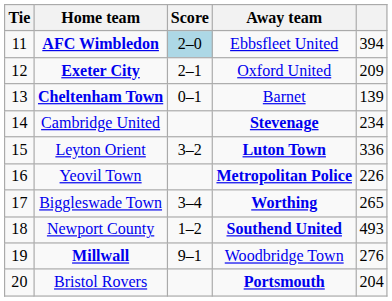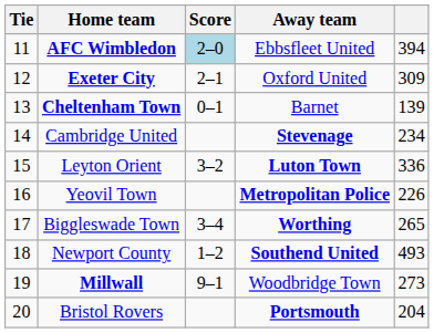 <table class="wikitable" style="text-align: center; font-size:85%">
 <tr>
 <th>Tie</th>
 <th>Home team</th>
 <th>Score</th>
 <th>Away team</th>
 <th></th>
 </tr>
 <tr>
 <td>11</td>
 <td><strong><a href='#'>AFC Wimbledon</a></strong></td>
 <td style="background: lightblue;">2–0</td>
 <td><a href='#'>Ebbsfleet United</a></td>
 <td>394</td>
 </tr>
 <tr>
 <td>12</td>
 <td><strong><a href='#'>Exeter City</a></strong></td>
 <td>2–1</td>
 <td><a href='#'>Oxford United</a></td>
-<td>209</td>
+<td>309</td>
 </tr>
 <tr>
 <td>13</td>
 <td><strong><a href='#'>Cheltenham Town</a></strong></td>
 <td>0–1</td>
 <td><a href='#'>Barnet</a></td>
 <td>139</td>
 </tr>
 <tr>
 <td>14</td>
 <td><a href='#'>Cambridge United</a></td>
 <td></td>
 <td><strong><a href='#'>Stevenage</a></strong></td>
 <td>234</td>
 </tr>
 <tr>
 <td>15</td>
 <td><a href='#'>Leyton Orient</a></td>
 <td>3–2</td>
 <td><strong><a href='#'>Luton Town</a></strong></td>
 <td>336</td>
 </tr>
 <tr>
 <td>16</td>
 <td><a href='#'>Yeovil Town</a></td>
 <td></td>
 <td><strong><a href='#'>Metropolitan Police</a></strong></td>
 <td>226</td>
 </tr>
 <tr>
 <td>17</td>
 <td><a href='#'>Biggleswade Town</a></td>
 <td>3–4</td>
 <td><strong><a href='#'>Worthing</a></strong></td>
 <td>265</td>
 </tr>
 <tr>
 <td>18</td>
 <td><a href='#'>Newport County</a></td>
 <td>1–2 </td>
 <td><strong><a href='#'>Southend United</a></strong></td>
 <td>493</td>
 </tr>
 <tr>
 <td>19</td>
 <td><strong><a href='#'>Millwall</a></strong></td>
 <td>9–1</td>
 <td><a href='#'>Woodbridge Town</a></td>
-<td>276</td>
+<td>273</td>
 </tr>
 <tr>
 <td>20</td>
 <td><a href='#'>Bristol Rovers</a></td>
 <td></td>
 <td><strong><a href='#'>Portsmouth</a></strong></td>
 <td>204</td>
 </tr>
 </table>
